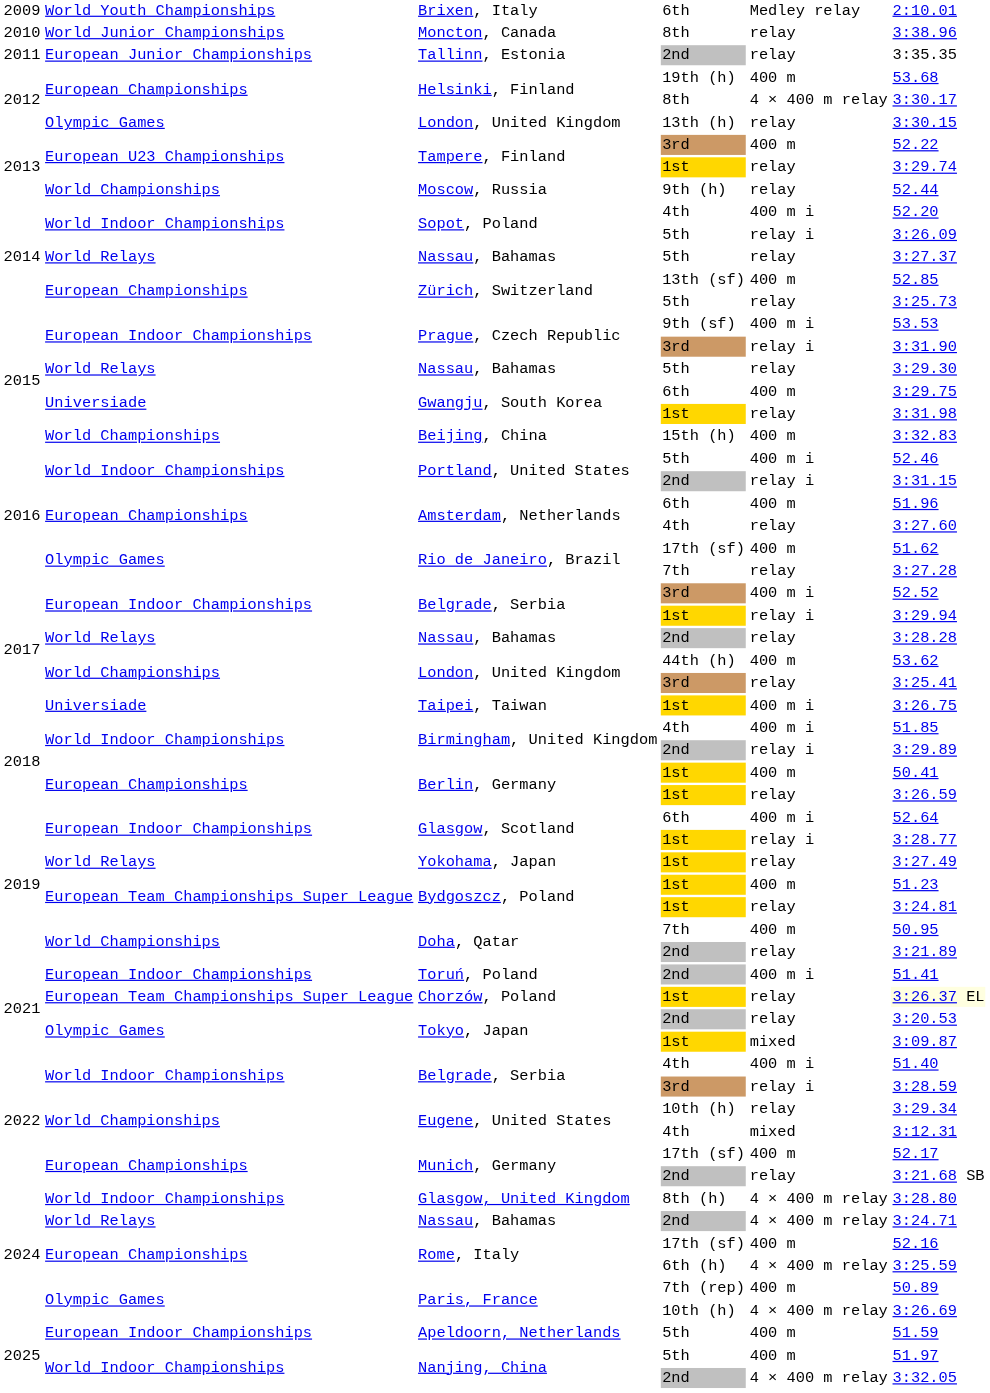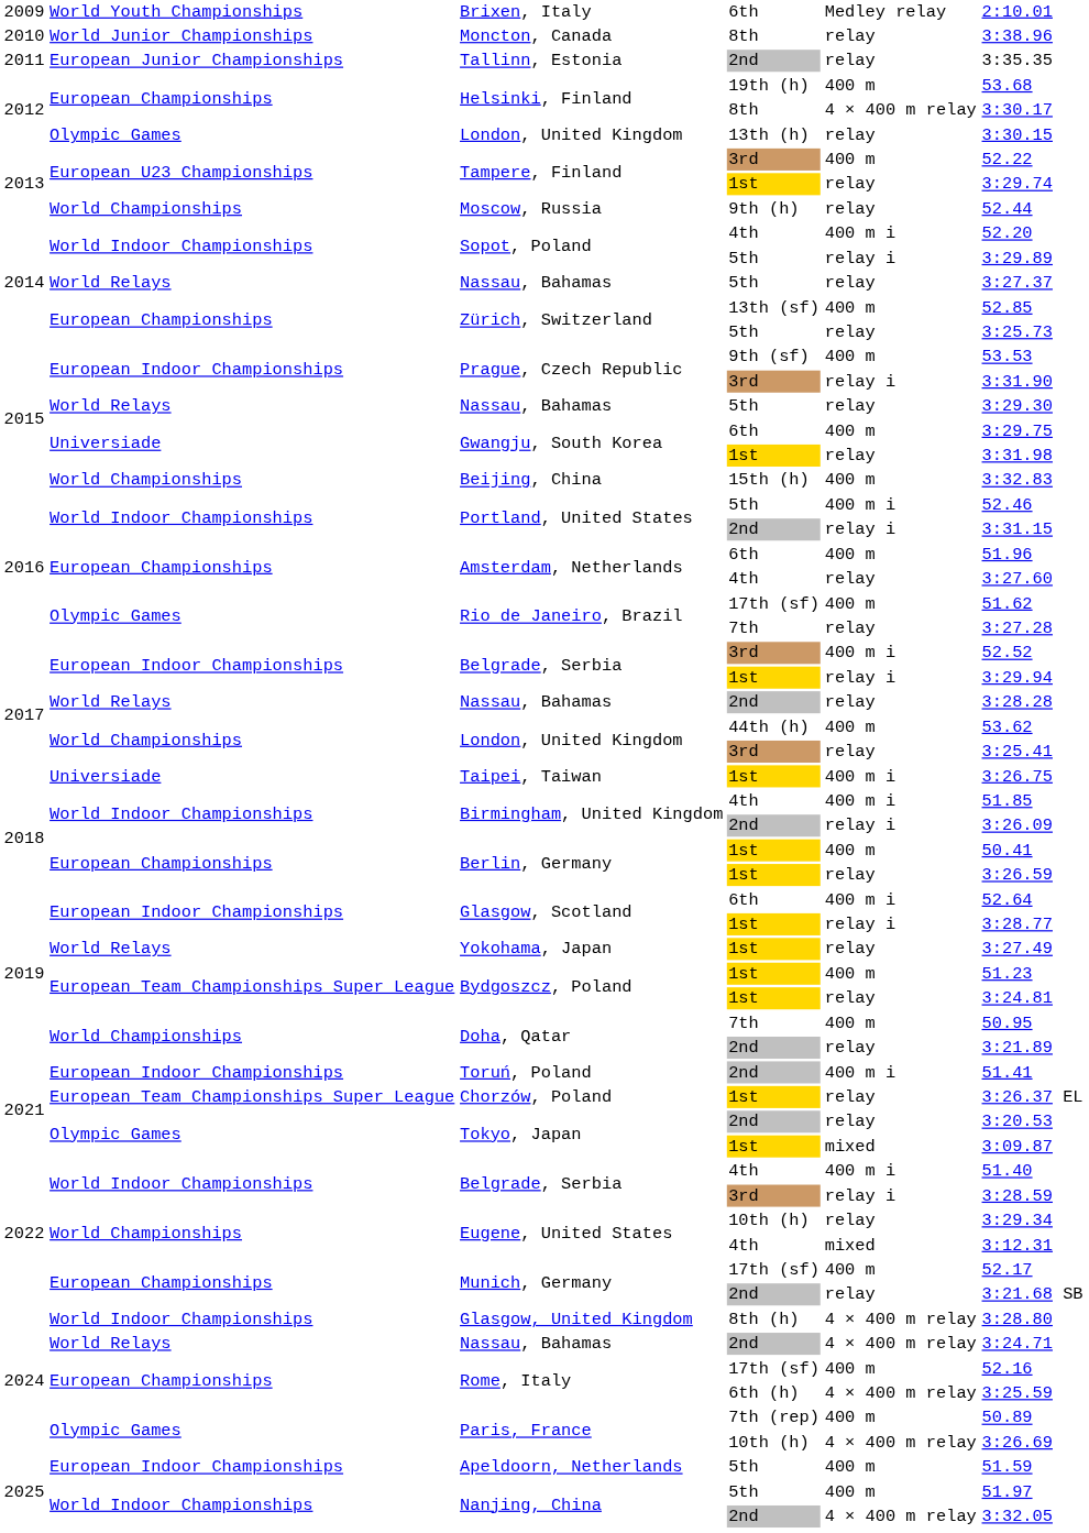 <table>
 <tr>
 <td>2009</td>
 <td><a href='#'>World Youth Championships</a></td>
 <td><a href='#'>Brixen</a>, Italy</td>
 <td>6th</td>
 <td>Medley relay</td>
 <td><a href='#'>2:10.01</a></td>
 </tr>
 <tr>
 <td>2010</td>
 <td><a href='#'>World Junior Championships</a></td>
 <td><a href='#'>Moncton</a>, Canada</td>
 <td>8th</td>
 <td> relay</td>
 <td><a href='#'>3:38.96</a> </td>
 </tr>
 <tr>
 <td>2011</td>
 <td><a href='#'>European Junior Championships</a></td>
 <td><a href='#'>Tallinn</a>, Estonia</td>
 <td bgcolor=silver>2nd</td>
 <td> relay</td>
 <td>3:35.35</td>
 </tr>
 <tr>
 <td rowspan=3>2012</td>
 <td rowspan=2><a href='#'>European Championships</a></td>
 <td rowspan=2><a href='#'>Helsinki</a>, Finland</td>
 <td>19th (h)</td>
 <td>400 m</td>
 <td><a href='#'>53.68</a></td>
 </tr>
 <tr>
 <td>8th</td>
 <td>4 × 400 m relay</td>
 <td><a href='#'>3:30.17</a></td>
 </tr>
 <tr>
 <td><a href='#'>Olympic Games</a></td>
 <td><a href='#'>London</a>, United Kingdom</td>
 <td>13th (h)</td>
 <td> relay</td>
 <td><a href='#'>3:30.15</a></td>
 </tr>
 <tr>
 <td rowspan=3>2013</td>
 <td rowspan=2><a href='#'>European U23 Championships</a></td>
 <td rowspan=2><a href='#'>Tampere</a>, Finland</td>
 <td bgcolor=cc9966>3rd</td>
 <td>400 m</td>
 <td><a href='#'>52.22</a></td>
 </tr>
 <tr>
 <td bgcolor=gold>1st</td>
 <td> relay</td>
 <td><a href='#'>3:29.74</a></td>
 </tr>
 <tr>
 <td><a href='#'>World Championships</a></td>
 <td><a href='#'>Moscow</a>, Russia</td>
 <td>9th (h)</td>
 <td> relay</td>
 <td><a href='#'>52.44</a></td>
 </tr>
 <tr>
 <td rowspan=5>2014</td>
 <td rowspan=2><a href='#'>World Indoor Championships</a></td>
 <td rowspan=2><a href='#'>Sopot</a>, Poland</td>
 <td>4th</td>
 <td>400 m i</td>
 <td><a href='#'>52.20</a></td>
 </tr>
 <tr>
 <td>5th</td>
 <td> relay i</td>
-<td><a href='#'>3:26.09</a></td>
+<td><a href='#'>3:29.89</a></td>
 </tr>
 <tr>
 <td><a href='#'>World Relays</a></td>
 <td><a href='#'>Nassau</a>, Bahamas</td>
 <td>5th</td>
 <td> relay</td>
 <td><a href='#'>3:27.37</a></td>
 </tr>
 <tr>
 <td rowspan=2><a href='#'>European Championships</a></td>
 <td rowspan=2><a href='#'>Zürich</a>, Switzerland</td>
 <td>13th (sf)</td>
 <td>400 m</td>
 <td><a href='#'>52.85</a></td>
 </tr>
 <tr>
 <td>5th</td>
 <td> relay</td>
 <td><a href='#'>3:25.73</a></td>
 </tr>
 <tr>
 <td rowspan=6>2015</td>
 <td rowspan=2><a href='#'>European Indoor Championships</a></td>
 <td rowspan=2><a href='#'>Prague</a>, Czech Republic</td>
 <td>9th (sf)</td>
-<td>400 m i</td>
+<td>400 m</td>
 <td><a href='#'>53.53</a></td>
 </tr>
 <tr>
 <td bgcolor=cc9966>3rd</td>
 <td> relay i</td>
 <td><a href='#'>3:31.90</a></td>
 </tr>
 <tr>
 <td><a href='#'>World Relays</a></td>
 <td><a href='#'>Nassau</a>, Bahamas</td>
 <td>5th</td>
 <td> relay</td>
 <td><a href='#'>3:29.30</a></td>
 </tr>
 <tr>
 <td rowspan=2><a href='#'>Universiade</a></td>
 <td rowspan=2><a href='#'>Gwangju</a>, South Korea</td>
 <td>6th</td>
 <td>400 m</td>
 <td><a href='#'>3:29.75</a></td>
 </tr>
 <tr>
 <td bgcolor=gold>1st</td>
 <td> relay</td>
 <td><a href='#'>3:31.98</a></td>
 </tr>
 <tr>
 <td><a href='#'>World Championships</a></td>
 <td><a href='#'>Beijing</a>, China</td>
 <td>15th (h)</td>
 <td>400 m</td>
 <td><a href='#'>3:32.83</a></td>
 </tr>
 <tr>
 <td rowspan=6>2016</td>
 <td rowspan=2><a href='#'>World Indoor Championships</a></td>
 <td rowspan=2><a href='#'>Portland</a>, United States</td>
 <td>5th</td>
 <td>400 m i</td>
 <td><a href='#'>52.46</a></td>
 </tr>
 <tr>
 <td bgcolor=silver>2nd</td>
 <td> relay i</td>
 <td><a href='#'>3:31.15</a></td>
 </tr>
 <tr>
 <td rowspan=2><a href='#'>European Championships</a></td>
 <td rowspan=2><a href='#'>Amsterdam</a>, Netherlands</td>
 <td>6th</td>
 <td>400 m</td>
 <td><a href='#'>51.96</a></td>
 </tr>
 <tr>
 <td>4th</td>
 <td> relay</td>
 <td><a href='#'>3:27.60</a></td>
 </tr>
 <tr>
 <td rowspan=2><a href='#'>Olympic Games</a></td>
 <td rowspan=2><a href='#'>Rio de Janeiro</a>, Brazil</td>
 <td>17th (sf)</td>
 <td>400 m</td>
 <td><a href='#'>51.62</a></td>
 </tr>
 <tr>
 <td>7th</td>
 <td> relay</td>
 <td><a href='#'>3:27.28</a></td>
 </tr>
 <tr>
 <td rowspan=6>2017</td>
 <td rowspan=2><a href='#'>European Indoor Championships</a></td>
 <td rowspan=2><a href='#'>Belgrade</a>, Serbia</td>
 <td bgcolor="CC9966">3rd</td>
 <td>400 m i</td>
 <td><a href='#'>52.52</a></td>
 </tr>
 <tr>
 <td bgcolor="gold">1st</td>
 <td> relay i</td>
 <td><a href='#'>3:29.94</a></td>
 </tr>
 <tr>
 <td><a href='#'>World Relays</a></td>
 <td><a href='#'>Nassau</a>, Bahamas</td>
 <td bgcolor=silver>2nd</td>
 <td> relay</td>
 <td><a href='#'>3:28.28</a></td>
 </tr>
 <tr>
 <td rowspan=2><a href='#'>World Championships</a></td>
 <td rowspan=2><a href='#'>London</a>, United Kingdom</td>
 <td>44th (h)</td>
 <td>400 m</td>
 <td><a href='#'>53.62</a></td>
 </tr>
 <tr>
 <td bgcolor=cc9966>3rd</td>
 <td> relay</td>
 <td><a href='#'>3:25.41</a></td>
 </tr>
 <tr>
 <td><a href='#'>Universiade</a></td>
 <td><a href='#'>Taipei</a>, Taiwan</td>
 <td bgcolor=gold>1st</td>
 <td>400 m i</td>
 <td><a href='#'>3:26.75</a></td>
 </tr>
 <tr>
 <td rowspan=4>2018</td>
 <td rowspan=2><a href='#'>World Indoor Championships</a></td>
 <td rowspan=2><a href='#'>Birmingham</a>, United Kingdom</td>
 <td>4th</td>
 <td>400 m i</td>
 <td><a href='#'>51.85</a></td>
 </tr>
 <tr>
 <td bgcolor=silver>2nd</td>
 <td> relay i</td>
-<td><a href='#'>3:29.89</a></td>
+<td><a href='#'>3:26.09</a></td>
 </tr>
 <tr>
 <td rowspan=2><a href='#'>European Championships</a></td>
 <td rowspan=2><a href='#'>Berlin</a>, Germany</td>
 <td bgcolor=gold>1st</td>
 <td>400 m</td>
 <td><a href='#'>50.41</a> </td>
 </tr>
 <tr>
 <td bgcolor=gold>1st</td>
 <td> relay</td>
 <td><a href='#'>3:26.59</a></td>
 </tr>
 <tr>
 <td rowspan=7>2019</td>
 <td rowspan=2><a href='#'>European Indoor Championships</a></td>
 <td rowspan=2><a href='#'>Glasgow</a>, Scotland</td>
 <td>6th</td>
 <td>400 m i</td>
 <td><a href='#'>52.64</a></td>
 </tr>
 <tr>
 <td bgcolor="gold">1st</td>
 <td> relay i</td>
 <td><a href='#'>3:28.77</a></td>
 </tr>
 <tr>
 <td><a href='#'>World Relays</a></td>
 <td><a href='#'>Yokohama</a>, Japan</td>
 <td bgcolor=gold>1st</td>
 <td> relay</td>
 <td><a href='#'>3:27.49</a></td>
 </tr>
 <tr>
 <td rowspan=2><a href='#'>European Team Championships Super League</a></td>
 <td rowspan=2><a href='#'>Bydgoszcz</a>, Poland</td>
 <td bgcolor=gold>1st</td>
 <td>400 m</td>
 <td><a href='#'>51.23</a></td>
 </tr>
 <tr>
 <td bgcolor=gold>1st</td>
 <td> relay</td>
 <td><a href='#'>3:24.81</a> </td>
 </tr>
 <tr>
 <td rowspan=2><a href='#'>World Championships</a></td>
 <td rowspan=2><a href='#'>Doha</a>, Qatar</td>
 <td>7th</td>
 <td>400 m</td>
 <td><a href='#'>50.95</a></td>
 </tr>
 <tr>
 <td bgcolor=silver>2nd</td>
 <td> relay</td>
 <td><a href='#'>3:21.89</a></td>
 </tr>
 <tr>
 <td rowspan=4>2021</td>
 <td><a href='#'>European Indoor Championships</a></td>
 <td><a href='#'>Toruń</a>, Poland</td>
 <td bgcolor=silver>2nd</td>
 <td>400 m i</td>
 <td><a href='#'>51.41</a></td>
 </tr>
 <tr>
 <td><a href='#'>European Team Championships Super League</a></td>
 <td><a href='#'>Chorzów</a>, Poland</td>
 <td bgcolor=gold>1st</td>
 <td> relay</td>
-<td style="background: lightyellow;"><a href='#'>3:26.37</a> EL</td>
+<td><a href='#'>3:26.37</a> EL</td>
 </tr>
 <tr>
 <td rowspan=2><a href='#'>Olympic Games</a></td>
 <td rowspan=2><a href='#'>Tokyo</a>, Japan</td>
 <td bgcolor=silver>2nd</td>
 <td> relay</td>
 <td><a href='#'>3:20.53</a> </td>
 </tr>
 <tr>
 <td bgcolor=gold>1st</td>
 <td> mixed</td>
 <td><a href='#'>3:09.87</a> <strong></strong> <strong></strong></td>
 </tr>
 <tr>
 <td rowspan=6>2022</td>
 <td rowspan=2><a href='#'>World Indoor Championships</a></td>
 <td rowspan=2><a href='#'>Belgrade</a>, Serbia</td>
 <td>4th</td>
 <td>400 m i</td>
 <td><a href='#'>51.40</a></td>
 </tr>
 <tr>
 <td bgcolor=cc9966>3rd</td>
 <td> relay i</td>
 <td><a href='#'>3:28.59</a></td>
 </tr>
 <tr>
 <td rowspan=2><a href='#'>World Championships</a></td>
 <td rowspan=2><a href='#'>Eugene</a>, United States</td>
 <td>10th (h)</td>
 <td> relay</td>
 <td><a href='#'>3:29.34</a></td>
 </tr>
 <tr>
 <td>4th</td>
 <td> mixed</td>
 <td><a href='#'>3:12.31</a> </td>
 </tr>
 <tr>
 <td rowspan=2><a href='#'>European Championships</a></td>
 <td rowspan=2><a href='#'>Munich</a>, Germany</td>
 <td>17th (sf)</td>
 <td>400 m</td>
 <td><a href='#'>52.17</a></td>
 </tr>
 <tr>
 <td bgcolor=silver>2nd</td>
 <td> relay</td>
 <td><a href='#'>3:21.68</a> SB</td>
 </tr>
 <tr>
 <td rowspan=6>2024</td>
 <td><a href='#'>World Indoor Championships</a></td>
 <td><a href='#'>Glasgow, United Kingdom</a></td>
 <td>8th (h)</td>
 <td>4 × 400 m relay</td>
 <td><a href='#'>3:28.80</a></td>
 </tr>
 <tr>
 <td><a href='#'>World Relays</a></td>
 <td><a href='#'>Nassau</a>, Bahamas</td>
 <td bgcolor=silver>2nd</td>
 <td>4 × 400 m relay</td>
 <td><a href='#'>3:24.71</a></td>
 </tr>
 <tr>
 <td rowspan=2><a href='#'>European Championships</a></td>
 <td rowspan=2><a href='#'>Rome</a>, Italy</td>
 <td>17th (sf)</td>
 <td>400 m</td>
 <td><a href='#'>52.16</a></td>
 </tr>
 <tr>
 <td>6th (h)</td>
 <td>4 × 400 m relay</td>
 <td><a href='#'>3:25.59</a> </td>
 </tr>
 <tr>
 <td rowspan=2><a href='#'>Olympic Games</a></td>
 <td rowspan=2><a href='#'>Paris, France</a></td>
 <td>7th (rep)</td>
 <td>400 m</td>
 <td><a href='#'>50.89</a></td>
 </tr>
 <tr>
 <td>10th (h)</td>
 <td>4 × 400 m relay</td>
 <td><a href='#'>3:26.69</a></td>
 </tr>
 <tr>
 <td rowspan=3>2025</td>
 <td><a href='#'>European Indoor Championships</a></td>
 <td><a href='#'>Apeldoorn, Netherlands</a></td>
 <td>5th</td>
 <td>400 m</td>
 <td><a href='#'>51.59</a></td>
 </tr>
 <tr>
 <td rowspan=2><a href='#'>World Indoor Championships</a></td>
 <td rowspan=2><a href='#'>Nanjing, China</a></td>
 <td>5th</td>
 <td>400 m</td>
 <td><a href='#'>51.97</a></td>
 </tr>
 <tr>
 <td bgcolor=silver>2nd</td>
 <td>4 × 400 m relay</td>
 <td><a href='#'>3:32.05</a></td>
 </tr>
 </table>
